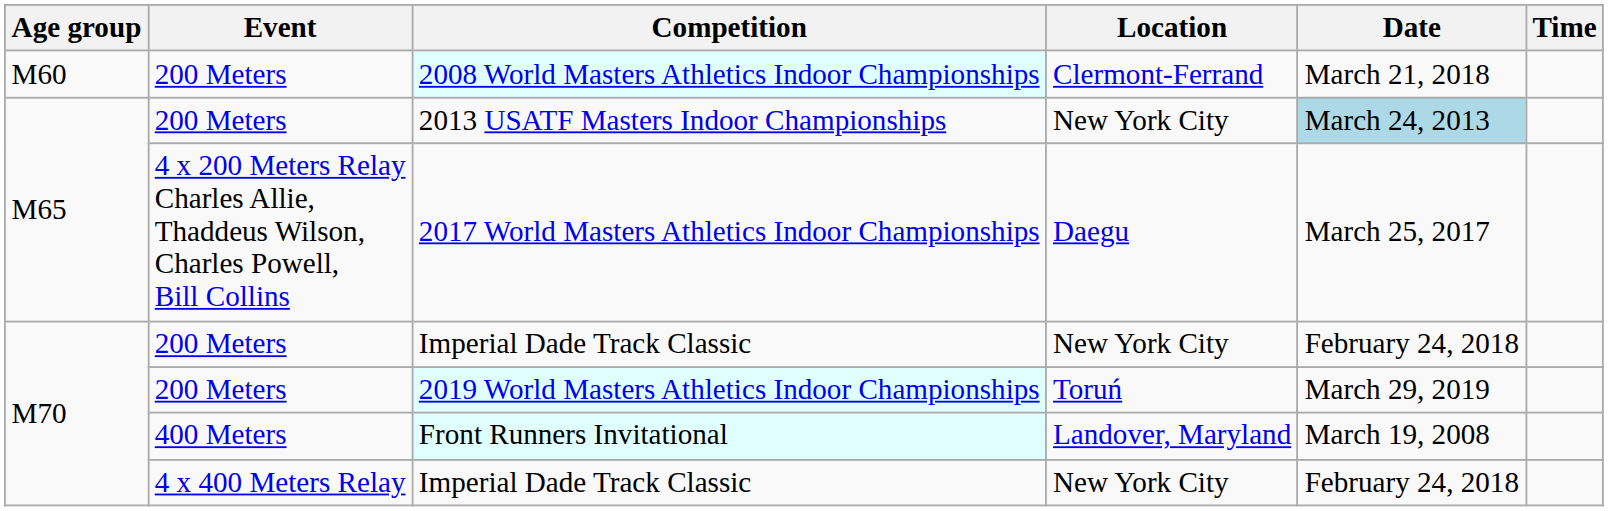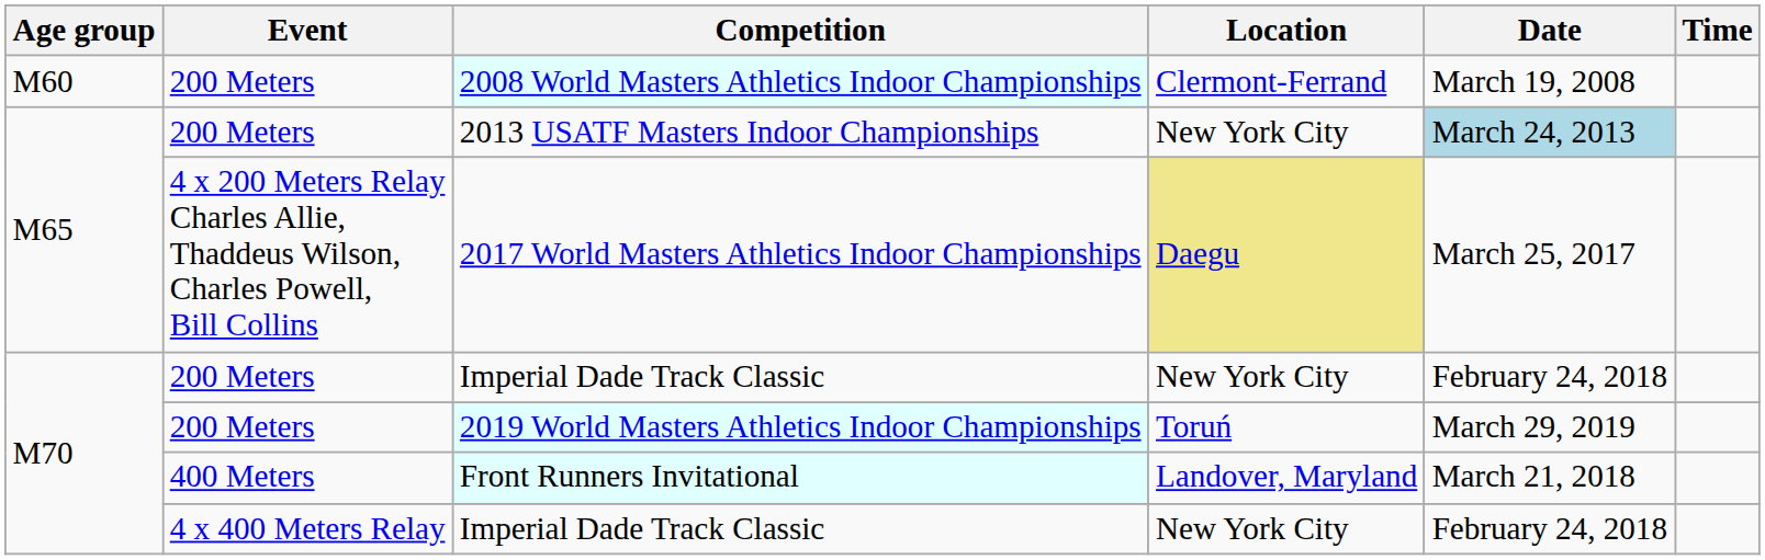 <table class="wikitable">
 <tr>
 <th>Age group</th>
 <th>Event</th>
 <th>Competition</th>
 <th>Location</th>
 <th>Date</th>
 <th>Time</th>
 </tr>
 <tr>
 <td rowspan="1">M60</td>
 <td><a href='#'>200 Meters</a></td>
 <td bgcolor=#e0ffff><a href='#'>2008 World Masters Athletics Indoor Championships</a><br></td>
 <td><a href='#'>Clermont-Ferrand</a> </td>
-<td>March 21, 2018</td>
+<td>March 19, 2008</td>
 <td></td>
 </tr>
 <tr>
 <td rowspan="2">M65</td>
 <td><a href='#'>200 Meters</a></td>
 <td>2013 <a href='#'>USATF Masters Indoor Championships</a></td>
 <td>New York City </td>
 <td style="background: lightblue;">March 24, 2013</td>
 <td></td>
 </tr>
 <tr>
 <td><a href='#'>4 x 200 Meters Relay</a><br>Charles Allie,<br>Thaddeus Wilson,<br>Charles Powell,<br><a href='#'>Bill Collins</a></td>
 <td><a href='#'>2017 World Masters Athletics Indoor Championships</a></td>
-<td><a href='#'>Daegu</a> </td>
+<td style="background: khaki;"><a href='#'>Daegu</a> </td>
 <td>March 25, 2017</td>
 <td></td>
 </tr>
 <tr>
 <td rowspan="4">M70</td>
 <td><a href='#'>200 Meters</a></td>
 <td>Imperial Dade Track Classic</td>
 <td>New York City </td>
 <td>February 24, 2018</td>
 <td></td>
 </tr>
 <tr>
 <td><a href='#'>200 Meters</a></td>
 <td bgcolor=#e0ffff><a href='#'>2019 World Masters Athletics Indoor Championships</a><br></td>
 <td><a href='#'>Toruń</a> </td>
 <td>March 29, 2019</td>
 <td></td>
 </tr>
 <tr>
 <td><a href='#'>400 Meters</a></td>
 <td bgcolor=#e0ffff>Front Runners Invitational<br></td>
 <td><a href='#'>Landover, Maryland</a> </td>
-<td>March 19, 2008</td>
+<td>March 21, 2018</td>
 <td></td>
 </tr>
 <tr>
 <td><a href='#'>4 x 400 Meters Relay</a></td>
 <td>Imperial Dade Track Classic</td>
 <td>New York City </td>
 <td>February 24, 2018</td>
 <td></td>
 </tr>
 </table>
